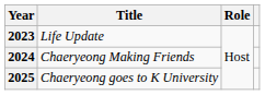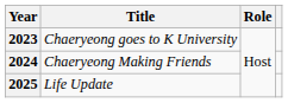 <table class="wikitable plainrowheaders">
 <tr>
 <th scope="col">Year</th>
 <th scope="col">Title</th>
 <th scope="col">Role</th>
 <th scope="col"></th>
 </tr>
 <tr>
 <th scope="row">2023</th>
-<td><em>Life Update</em></td>
+<td><em>Chaeryeong goes to K University</em></td>
 <td rowspan="3">Host</td>
 <td style="text-align:center"></td>
 </tr>
 <tr>
 <th scope="row">2024</th>
 <td><em>Chaeryeong Making Friends</em></td>
 <td style="text-align:center"></td>
 </tr>
 <tr>
 <th scope="row">2025</th>
-<td><em>Chaeryeong goes to K University</em></td>
+<td><em>Life Update</em></td>
 <td style="text-align:center"></td>
 </tr>
 </table>
